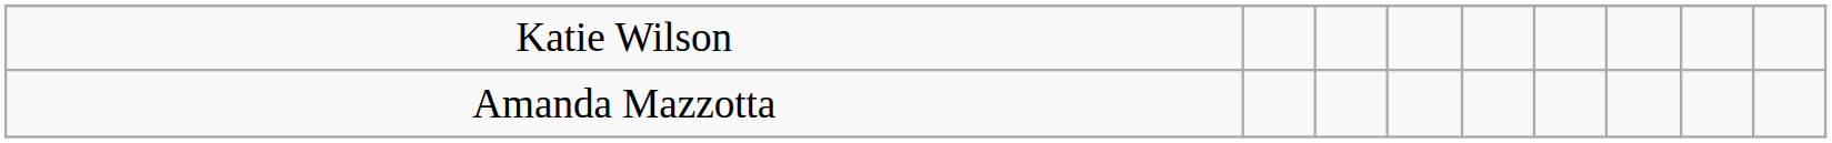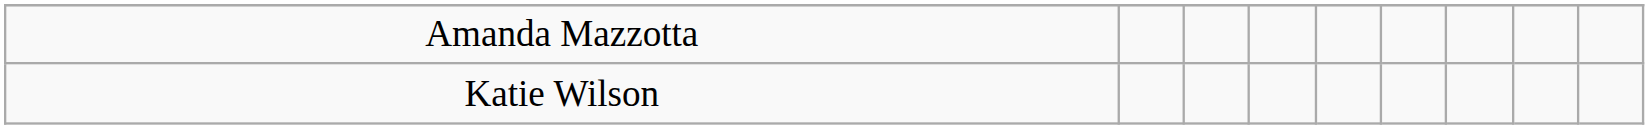 <table class="wikitable" style="width:80%;">
 <tr>
+</tr>
+<tr style="text-align:center;" bgcolor="">
+<td>Amanda Mazzotta</td>
+<td></td>
+<td></td>
+<td></td>
+<td></td>
+<td></td>
+<td></td>
+<td></td>
+<td></td>
 </tr>
 <tr style="text-align:center;" bgcolor="">
 <td>Katie Wilson</td>
 <td></td>
 <td></td>
 <td></td>
 <td></td>
 <td></td>
 <td></td>
 <td></td>
 <td></td>
 </tr>
-<tr style="text-align:center;" bgcolor="">
-<td>Amanda Mazzotta</td>
-<td></td>
-<td></td>
-<td></td>
-<td></td>
-<td></td>
-<td></td>
-<td></td>
-<td></td>
-</tr>
 </table>
